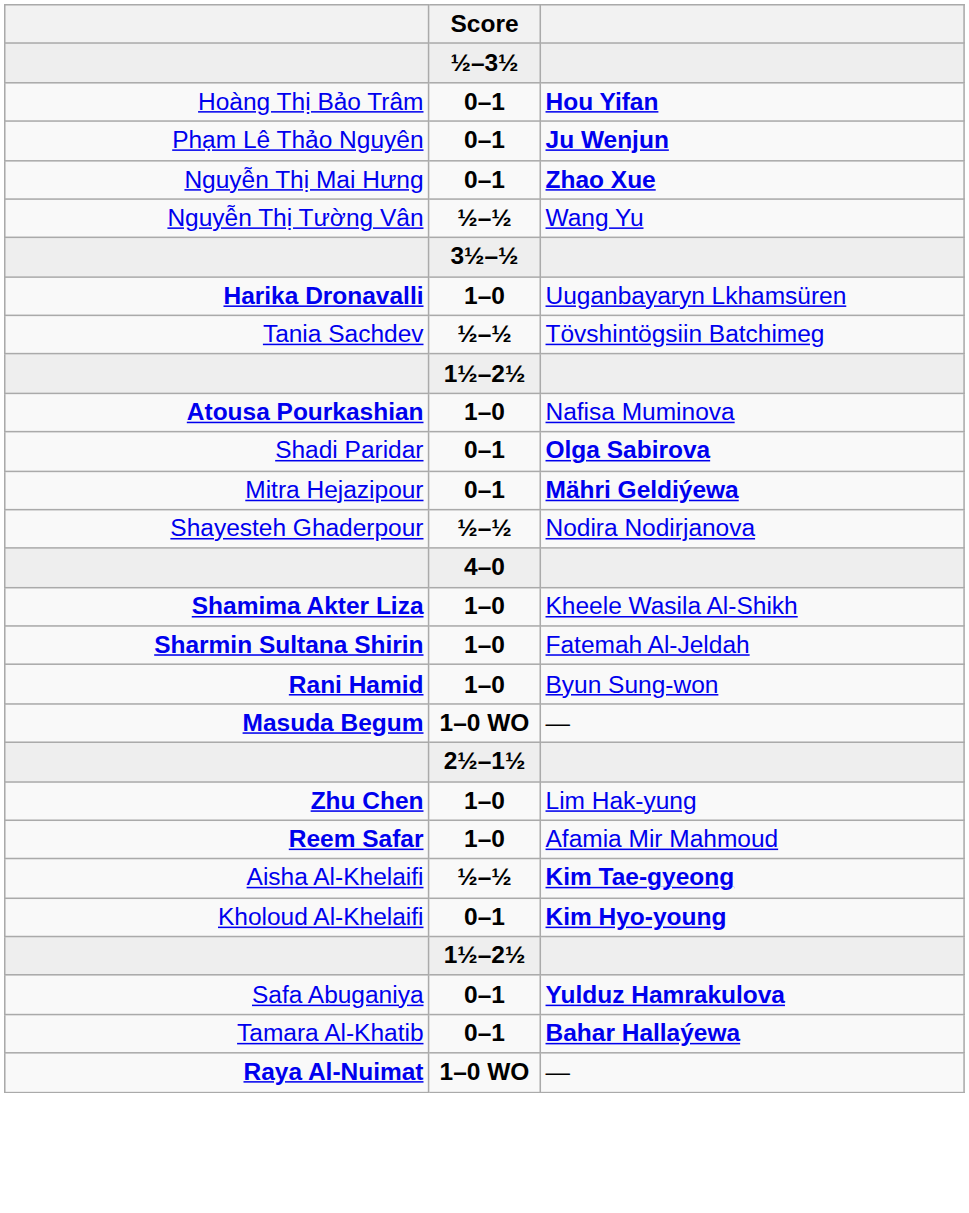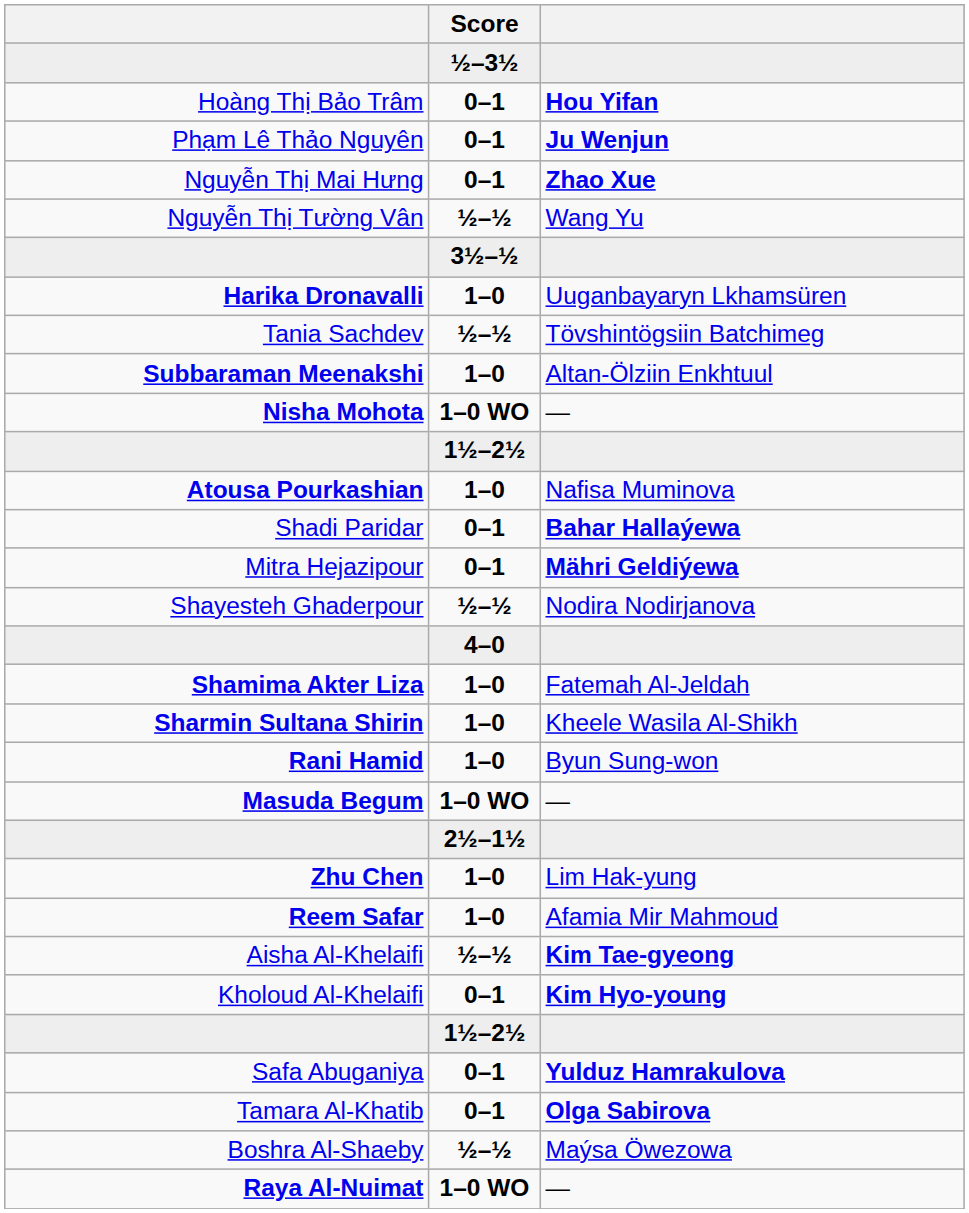 <table class="wikitable" style="text-align: center;">
 <tr>
 <th align="right" width="270"></th>
 <th width="65">Score</th>
 <th align="left" width="270"></th>
 </tr>
 <tr style="background:#eeeeee;">
 <td align=right></td>
 <td align=center><strong>½–3½</strong></td>
 <td align=left><strong></strong></td>
 </tr>
 <tr>
 <td align=right><a href='#'>Hoàng Thị Bảo Trâm</a></td>
 <td align=center><strong>0–1</strong></td>
 <td align=left><strong><a href='#'>Hou Yifan</a></strong></td>
 </tr>
 <tr>
 <td align=right><a href='#'>Phạm Lê Thảo Nguyên</a></td>
 <td align=center><strong>0–1</strong></td>
 <td align=left><strong><a href='#'>Ju Wenjun</a></strong></td>
 </tr>
 <tr>
 <td align=right><a href='#'>Nguyễn Thị Mai Hưng</a></td>
 <td align=center><strong>0–1</strong></td>
 <td align=left><strong><a href='#'>Zhao Xue</a></strong></td>
 </tr>
 <tr>
 <td align=right><a href='#'>Nguyễn Thị Tường Vân</a></td>
 <td align=center><strong>½–½</strong></td>
 <td align=left><a href='#'>Wang Yu</a></td>
 </tr>
 <tr style="background:#eeeeee;">
 <td align=right><strong></strong></td>
 <td align=center><strong>3½–½</strong></td>
 <td align=left></td>
 </tr>
 <tr>
 <td align=right><strong><a href='#'>Harika Dronavalli</a></strong></td>
 <td align=center><strong>1–0</strong></td>
 <td align=left><a href='#'>Uuganbayaryn Lkhamsüren</a></td>
 </tr>
 <tr>
 <td align=right><a href='#'>Tania Sachdev</a></td>
 <td align=center><strong>½–½</strong></td>
 <td align=left><a href='#'>Tövshintögsiin Batchimeg</a></td>
 </tr>
+<tr>
+<td align=right><strong><a href='#'>Subbaraman Meenakshi</a></strong></td>
+<td align=center><strong>1–0</strong></td>
+<td align=left><a href='#'>Altan-Ölziin Enkhtuul</a></td>
+</tr>
+<tr>
+<td align=right><strong><a href='#'>Nisha Mohota</a></strong></td>
+<td align=center><strong>1–0 WO</strong></td>
+<td align=left>—</td>
+</tr>
 <tr style="background:#eeeeee;">
 <td align=right></td>
 <td align=center><strong>1½–2½</strong></td>
 <td align=left><strong></strong></td>
 </tr>
 <tr>
 <td align=right><strong><a href='#'>Atousa Pourkashian</a></strong></td>
 <td align=center><strong>1–0</strong></td>
 <td align=left><a href='#'>Nafisa Muminova</a></td>
 </tr>
 <tr>
 <td align=right><a href='#'>Shadi Paridar</a></td>
 <td align=center><strong>0–1</strong></td>
-<td align=left><strong><a href='#'>Olga Sabirova</a></strong></td>
+<td align=left><strong><a href='#'>Bahar Hallaýewa</a></strong></td>
 </tr>
 <tr>
 <td align=right><a href='#'>Mitra Hejazipour</a></td>
 <td align=center><strong>0–1</strong></td>
 <td align=left><strong><a href='#'>Mähri Geldiýewa</a></strong></td>
 </tr>
 <tr>
 <td align=right><a href='#'>Shayesteh Ghaderpour</a></td>
 <td align=center><strong>½–½</strong></td>
 <td align=left><a href='#'>Nodira Nodirjanova</a></td>
 </tr>
 <tr style="background:#eeeeee;">
 <td align=right><strong></strong></td>
 <td align=center><strong>4–0</strong></td>
 <td align=left></td>
 </tr>
 <tr>
 <td align=right><strong><a href='#'>Shamima Akter Liza</a></strong></td>
 <td align=center><strong>1–0</strong></td>
-<td align=left><a href='#'>Kheele Wasila Al-Shikh</a></td>
+<td align=left><a href='#'>Fatemah Al-Jeldah</a></td>
 </tr>
 <tr>
 <td align=right><strong><a href='#'>Sharmin Sultana Shirin</a></strong></td>
 <td align=center><strong>1–0</strong></td>
-<td align=left><a href='#'>Fatemah Al-Jeldah</a></td>
+<td align=left><a href='#'>Kheele Wasila Al-Shikh</a></td>
 </tr>
 <tr>
 <td align=right><strong><a href='#'>Rani Hamid</a></strong></td>
 <td align=center><strong>1–0</strong></td>
 <td align=left><a href='#'>Byun Sung-won</a></td>
 </tr>
 <tr>
 <td align=right><strong><a href='#'>Masuda Begum</a></strong></td>
 <td align=center><strong>1–0 WO</strong></td>
 <td align=left>—</td>
 </tr>
 <tr style="background:#eeeeee;">
 <td align=right><strong></strong></td>
 <td align=center><strong>2½–1½</strong></td>
 <td align=left></td>
 </tr>
 <tr>
 <td align=right><strong><a href='#'>Zhu Chen</a></strong></td>
 <td align=center><strong>1–0</strong></td>
 <td align=left><a href='#'>Lim Hak-yung</a></td>
 </tr>
 <tr>
 <td align=right><strong><a href='#'>Reem Safar</a></strong></td>
 <td align=center><strong>1–0</strong></td>
 <td align=left><a href='#'>Afamia Mir Mahmoud</a></td>
 </tr>
 <tr>
 <td align=right><a href='#'>Aisha Al-Khelaifi</a></td>
 <td align=center><strong>½–½</strong></td>
 <td align=left><strong><a href='#'>Kim Tae-gyeong</a></strong></td>
 </tr>
 <tr>
 <td align=right><a href='#'>Kholoud Al-Khelaifi</a></td>
 <td align=center><strong>0–1</strong></td>
 <td align=left><strong><a href='#'>Kim Hyo-young</a></strong></td>
 </tr>
 <tr style="background:#eeeeee;">
 <td align=right></td>
 <td align=center><strong>1½–2½</strong></td>
 <td align=left><strong></strong></td>
 </tr>
 <tr>
 <td align=right><a href='#'>Safa Abuganiya</a></td>
 <td align=center><strong>0–1</strong></td>
 <td align=left><strong><a href='#'>Yulduz Hamrakulova</a></strong></td>
 </tr>
 <tr>
 <td align=right><a href='#'>Tamara Al-Khatib</a></td>
 <td align=center><strong>0–1</strong></td>
-<td align=left><strong><a href='#'>Bahar Hallaýewa</a></strong></td>
+<td align=left><strong><a href='#'>Olga Sabirova</a></strong></td>
+</tr>
+<tr>
+<td align=right><a href='#'>Boshra Al-Shaeby</a></td>
+<td align=center><strong>½–½</strong></td>
+<td align=left><a href='#'>Maýsa Öwezowa</a></td>
 </tr>
 <tr>
 <td align=right><strong><a href='#'>Raya Al-Nuimat</a></strong></td>
 <td align=center><strong>1–0 WO</strong></td>
 <td align=left>—</td>
 </tr>
 </table>
